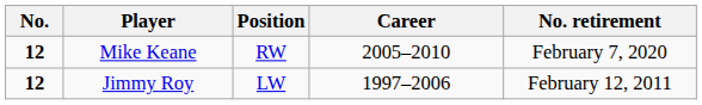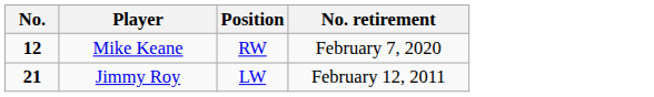 <table class="wikitable sortable" style="text-align:center">
 <tr>
 <th width=40px>No.</th>
 <th width=130px>Player</th>
 <th width=40px>Position</th>
-<th width=150px>Career</th>
 <th width=150px>No. retirement</th>
 </tr>
 <tr>
 <td><strong>12</strong></td>
 <td><a href='#'>Mike Keane</a></td>
 <td><a href='#'>RW</a></td>
-<td>2005–2010</td>
 <td>February 7, 2020</td>
 </tr>
 <tr>
-<td><strong>12</strong></td>
+<td><strong>21</strong></td>
 <td><a href='#'>Jimmy Roy</a></td>
 <td><a href='#'>LW</a></td>
-<td>1997–2006</td>
 <td>February 12, 2011</td>
 </tr>
 </table>
